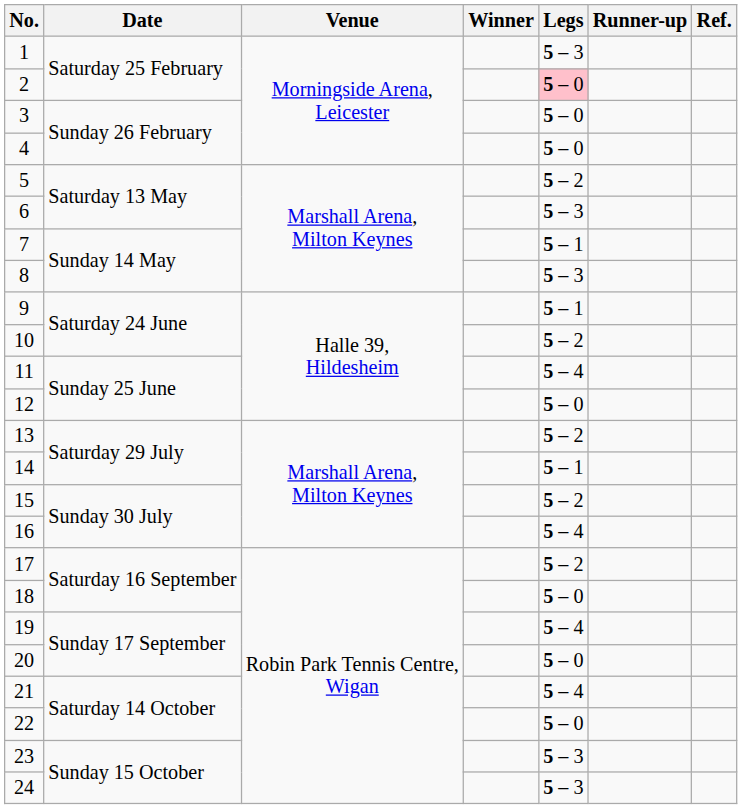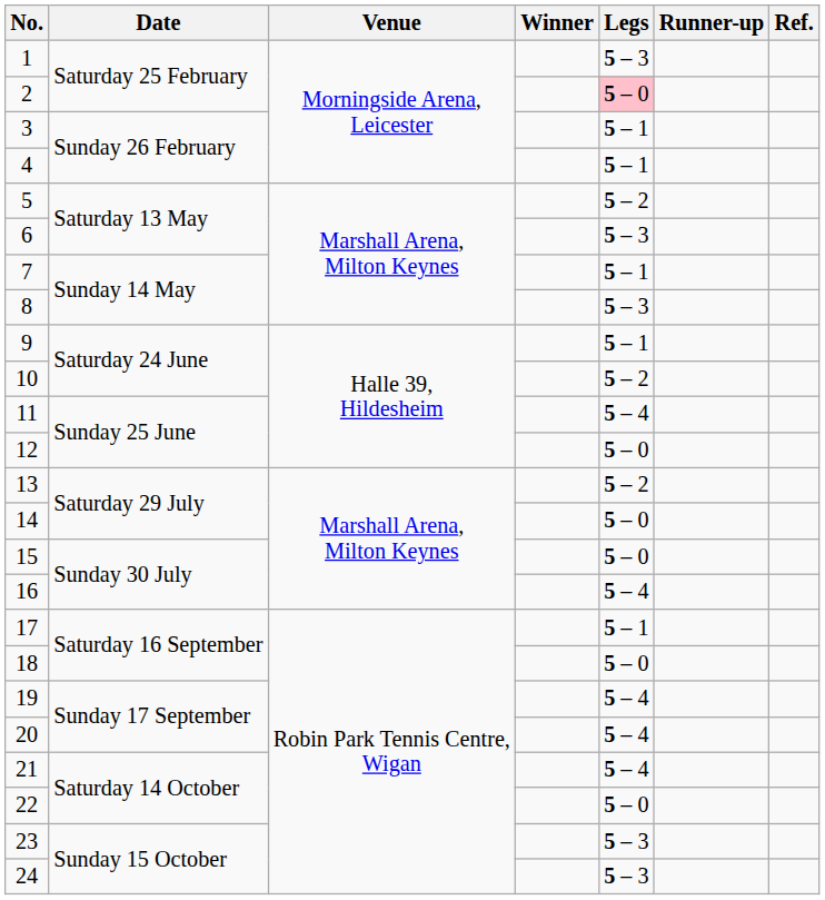 <table class="wikitable">
 <tr>
 <th>No.</th>
 <th>Date</th>
 <th>Venue</th>
 <th>Winner</th>
 <th>Legs</th>
 <th>Runner-up</th>
 <th>Ref.</th>
 </tr>
 <tr>
 <td align=center>1</td>
 <td align=left nowrap rowspan="2">Saturday 25 February</td>
 <td align="center" rowspan="4"><a href='#'>Morningside Arena</a>,<br>  <a href='#'>Leicester</a></td>
 <td align="right"></td>
 <td align="center"><strong>5</strong> – 3</td>
 <td></td>
 <td align="center"></td>
 </tr>
 <tr>
 <td align=center>2</td>
 <td align="right"></td>
 <td align="center" style="background: pink;"><strong>5</strong> – 0</td>
 <td></td>
 <td align="center"></td>
 </tr>
 <tr>
 <td align=center>3</td>
 <td align=left rowspan="2">Sunday 26 February</td>
 <td align="right"></td>
-<td align="center"><strong>5</strong> – 0</td>
+<td align="center"><strong>5</strong> – 1</td>
 <td></td>
 <td align="center"></td>
 </tr>
 <tr>
 <td align=center>4</td>
 <td align="right"></td>
-<td align="center"><strong>5</strong> – 0</td>
+<td align="center"><strong>5</strong> – 1</td>
 <td></td>
 <td align="center"></td>
 </tr>
 <tr>
 <td align=center>5</td>
 <td align=left rowspan="2">Saturday 13 May</td>
 <td align="center" rowspan="4"><a href='#'>Marshall Arena</a>,<br>  <a href='#'>Milton Keynes</a></td>
 <td align="right"></td>
 <td align="center"><strong>5</strong> – 2</td>
 <td></td>
 <td align="center"></td>
 </tr>
 <tr>
 <td align=center>6</td>
 <td align="right"></td>
 <td align="center"><strong>5</strong> – 3</td>
 <td></td>
 <td align="center"></td>
 </tr>
 <tr>
 <td align=center>7</td>
 <td align=left rowspan="2">Sunday 14 May</td>
 <td align="right"></td>
 <td align="center"><strong>5</strong> – 1</td>
 <td></td>
 <td align="center"></td>
 </tr>
 <tr>
 <td align=center>8</td>
 <td align="right"></td>
 <td align="center"><strong>5</strong> – 3</td>
 <td></td>
 <td align="center"></td>
 </tr>
 <tr>
 <td align=center>9</td>
 <td align=left rowspan="2">Saturday 24 June</td>
 <td align="center" rowspan="4">Halle 39,<br>  <a href='#'>Hildesheim</a></td>
 <td align="right"></td>
 <td align="center"><strong>5</strong> – 1</td>
 <td></td>
 <td align="center"></td>
 </tr>
 <tr>
 <td align=center>10</td>
 <td align="right"></td>
 <td align="center"><strong>5</strong> – 2</td>
 <td></td>
 <td align="center"></td>
 </tr>
 <tr>
 <td align=center>11</td>
 <td align=left rowspan="2">Sunday 25 June</td>
 <td align="right"></td>
 <td align="center"><strong>5</strong> – 4</td>
 <td></td>
 <td align="center"></td>
 </tr>
 <tr>
 <td align=center>12</td>
 <td align="right"></td>
 <td align="center"><strong>5</strong> – 0</td>
 <td></td>
 <td align="center"></td>
 </tr>
 <tr>
 <td align=center>13</td>
 <td align=left rowspan="2">Saturday 29 July</td>
 <td align="center" rowspan="4"><a href='#'>Marshall Arena</a>,<br>  <a href='#'>Milton Keynes</a></td>
 <td align="right"></td>
 <td align="center"><strong>5</strong> – 2</td>
 <td></td>
 <td align="center"></td>
 </tr>
 <tr>
 <td align=center>14</td>
 <td align="right"></td>
-<td align="center"><strong>5</strong> – 1</td>
+<td align="center"><strong>5</strong> – 0</td>
 <td></td>
 <td align="center"></td>
 </tr>
 <tr>
 <td align=center>15</td>
 <td align=left rowspan="2">Sunday 30 July</td>
 <td align="right"></td>
-<td align="center"><strong>5</strong> – 2</td>
+<td align="center"><strong>5</strong> – 0</td>
 <td></td>
 <td align="center"></td>
 </tr>
 <tr>
 <td align=center>16</td>
 <td align="right"></td>
 <td align="center"><strong>5</strong> – 4</td>
 <td></td>
 <td align="center"></td>
 </tr>
 <tr>
 <td align=center>17</td>
 <td align=left rowspan="2">Saturday 16 September</td>
 <td align="center" rowspan="8">Robin Park Tennis Centre,<br>  <a href='#'>Wigan</a></td>
 <td align="right"></td>
-<td align="center"><strong>5</strong> – 2</td>
+<td align="center"><strong>5</strong> – 1</td>
 <td></td>
 <td align="center"></td>
 </tr>
 <tr>
 <td align=center>18</td>
 <td align="right"></td>
 <td align="center"><strong>5</strong> – 0</td>
 <td></td>
 <td align="center"></td>
 </tr>
 <tr>
 <td align=center>19</td>
 <td align=left rowspan="2">Sunday 17 September</td>
 <td align="right"></td>
 <td align="center"><strong>5</strong> – 4</td>
 <td></td>
 <td align="center"></td>
 </tr>
 <tr>
 <td align=center>20</td>
 <td align="right"></td>
-<td align="center"><strong>5</strong> – 0</td>
+<td align="center"><strong>5</strong> – 4</td>
 <td></td>
 <td align="center"></td>
 </tr>
 <tr>
 <td align=center>21</td>
 <td align=left rowspan="2">Saturday 14 October</td>
 <td align="right"></td>
 <td align="center"><strong>5</strong> – 4</td>
 <td></td>
 <td align="center"></td>
 </tr>
 <tr>
 <td align=center>22</td>
 <td align="right"></td>
 <td align="center"><strong>5</strong> – 0</td>
 <td></td>
 <td align="center"></td>
 </tr>
 <tr>
 <td align=center>23</td>
 <td align=left rowspan="2">Sunday 15 October</td>
 <td align="right"></td>
 <td align="center"><strong>5</strong> – 3</td>
 <td></td>
 <td align="center"></td>
 </tr>
 <tr>
 <td align=center>24</td>
 <td align="right"></td>
 <td align="center"><strong>5</strong> – 3</td>
 <td></td>
 <td align="center"></td>
 </tr>
 </table>
